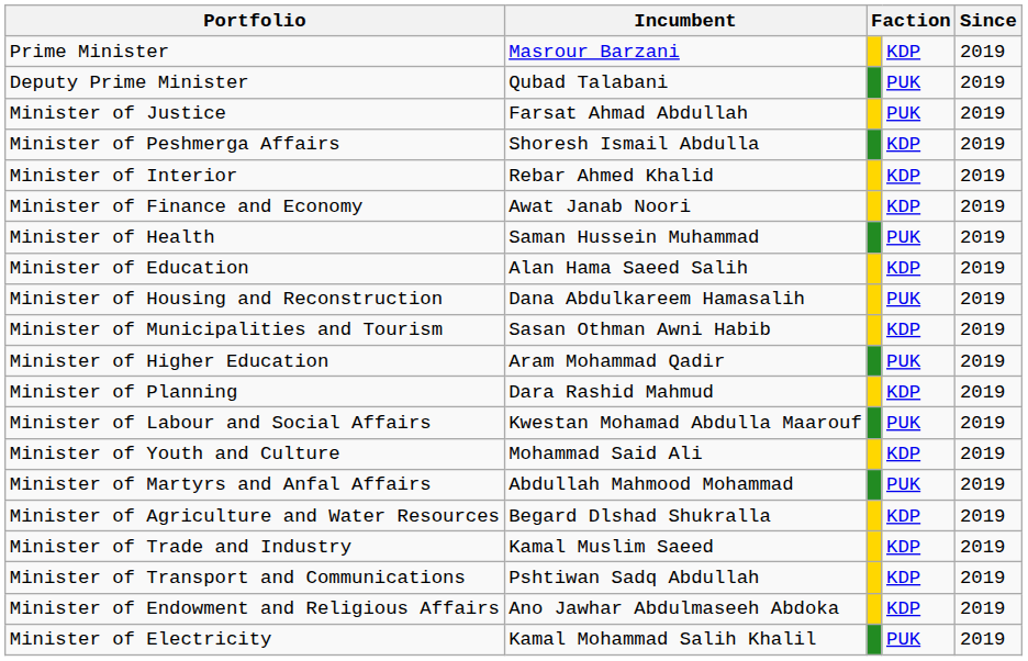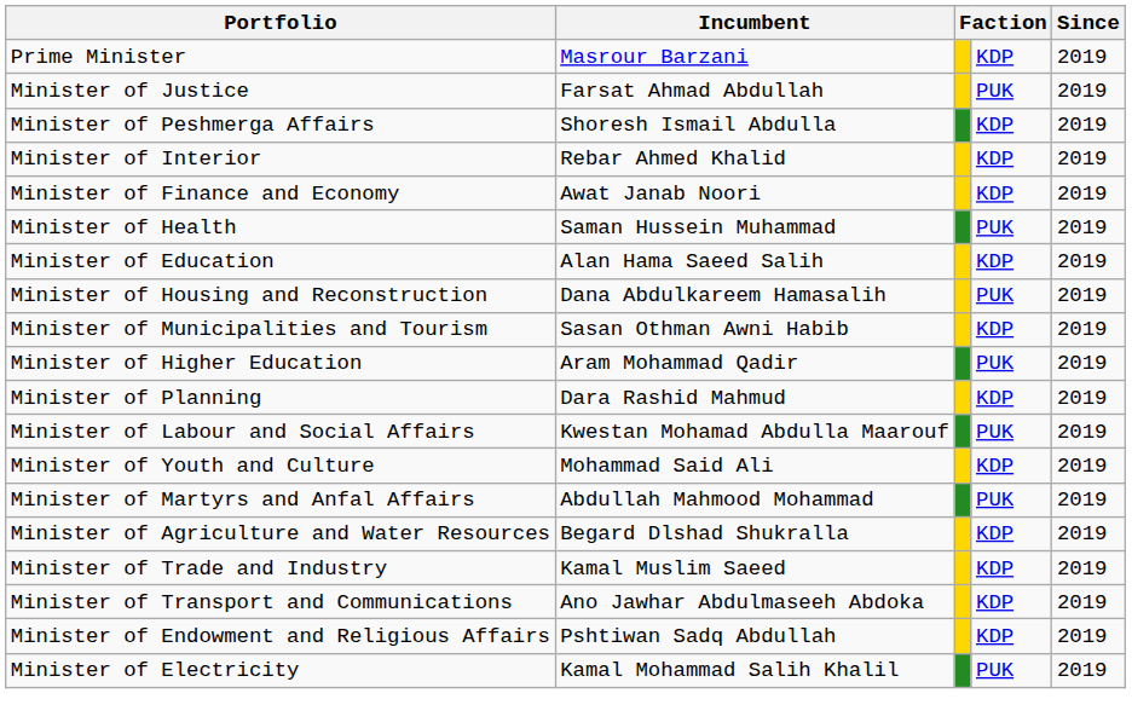 <table class="wikitable">
 <tr>
 <th>Portfolio</th>
 <th>Incumbent</th>
 <th colspan="2">Faction</th>
 <th>Since</th>
 </tr>
 <tr>
 <td>Prime Minister</td>
 <td><a href='#'>Masrour Barzani</a></td>
 <td style="background: #FFD700;"></td>
 <td><a href='#'>KDP</a></td>
-<td>2019</td>
-</tr>
-<tr>
-<td>Deputy Prime Minister</td>
-<td>Qubad Talabani</td>
-<td style="background: #228B22;"></td>
-<td><a href='#'>PUK</a></td>
 <td>2019</td>
 </tr>
 <tr>
 <td>Minister of Justice</td>
 <td>Farsat Ahmad Abdullah</td>
 <td style="background: #FFD700;"></td>
 <td><a href='#'>PUK</a></td>
 <td>2019</td>
 </tr>
 <tr>
 <td>Minister of Peshmerga Affairs</td>
 <td>Shoresh Ismail Abdulla</td>
 <td style="background: #228B22;"></td>
 <td><a href='#'>KDP</a></td>
 <td>2019</td>
 </tr>
 <tr>
 <td>Minister of Interior</td>
 <td>Rebar Ahmed Khalid</td>
 <td style="background: #FFD700;"></td>
 <td><a href='#'>KDP</a></td>
 <td>2019</td>
 </tr>
 <tr>
 <td>Minister of Finance and Economy</td>
 <td>Awat Janab Noori</td>
 <td style="background: #FFD700;"></td>
 <td><a href='#'>KDP</a></td>
 <td>2019</td>
 </tr>
 <tr>
 <td>Minister of Health</td>
 <td>Saman Hussein Muhammad</td>
 <td style="background: #228B22;"></td>
 <td><a href='#'>PUK</a></td>
 <td>2019</td>
 </tr>
 <tr>
 <td>Minister of Education</td>
 <td>Alan Hama Saeed Salih</td>
 <td style="background: #FFD700;"></td>
 <td><a href='#'>KDP</a></td>
 <td>2019</td>
 </tr>
 <tr>
 <td>Minister of Housing and Reconstruction</td>
 <td>Dana Abdulkareem Hamasalih</td>
 <td style="background: #FFD700;"></td>
 <td><a href='#'>PUK</a></td>
 <td>2019</td>
 </tr>
 <tr>
 <td>Minister of Municipalities and Tourism</td>
 <td>Sasan Othman Awni Habib</td>
 <td style="background: #FFD700;"></td>
 <td><a href='#'>KDP</a></td>
 <td>2019</td>
 </tr>
 <tr>
 <td>Minister of Higher Education</td>
 <td>Aram Mohammad Qadir</td>
 <td style="background: #228B22;"></td>
 <td><a href='#'>PUK</a></td>
 <td>2019</td>
 </tr>
 <tr>
 <td>Minister of Planning</td>
 <td>Dara Rashid Mahmud</td>
 <td style="background: #FFD700;"></td>
 <td><a href='#'>KDP</a></td>
 <td>2019</td>
 </tr>
 <tr>
 <td>Minister of Labour and Social Affairs</td>
 <td>Kwestan Mohamad Abdulla Maarouf</td>
 <td style="background: #228B22;"></td>
 <td><a href='#'>PUK</a></td>
 <td>2019</td>
 </tr>
 <tr>
 <td>Minister of Youth and Culture</td>
 <td>Mohammad Said Ali</td>
 <td style="background: #FFD700;"></td>
 <td><a href='#'>KDP</a></td>
 <td>2019</td>
 </tr>
 <tr>
 <td>Minister of Martyrs and Anfal Affairs</td>
 <td>Abdullah Mahmood Mohammad</td>
 <td style="background: #228B22;"></td>
 <td><a href='#'>PUK</a></td>
 <td>2019</td>
 </tr>
 <tr>
 <td>Minister of Agriculture and Water Resources</td>
 <td>Begard Dlshad Shukralla</td>
 <td style="background: #FFD700;"></td>
 <td><a href='#'>KDP</a></td>
 <td>2019</td>
 </tr>
 <tr>
 <td>Minister of Trade and Industry</td>
 <td>Kamal Muslim Saeed</td>
 <td style="background: #FFD700;"></td>
 <td><a href='#'>KDP</a></td>
 <td>2019</td>
 </tr>
 <tr>
 <td>Minister of Transport and Communications</td>
-<td>Pshtiwan Sadq Abdullah</td>
+<td>Ano Jawhar Abdulmaseeh Abdoka</td>
 <td style="background: #FFD700;"></td>
 <td><a href='#'>KDP</a></td>
 <td>2019</td>
 </tr>
 <tr>
 <td>Minister of Endowment and Religious Affairs</td>
-<td>Ano Jawhar Abdulmaseeh Abdoka</td>
+<td>Pshtiwan Sadq Abdullah</td>
 <td style="background: #FFD700;"></td>
 <td><a href='#'>KDP</a></td>
 <td>2019</td>
 </tr>
 <tr>
 <td>Minister of Electricity</td>
 <td>Kamal Mohammad Salih Khalil</td>
 <td style="background: #228B22;"></td>
 <td><a href='#'>PUK</a></td>
 <td>2019</td>
 </tr>
 </table>
